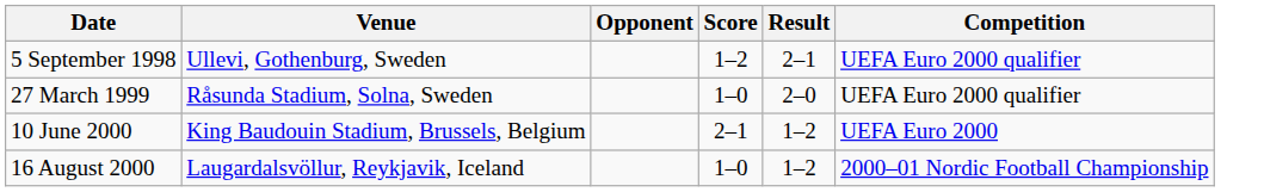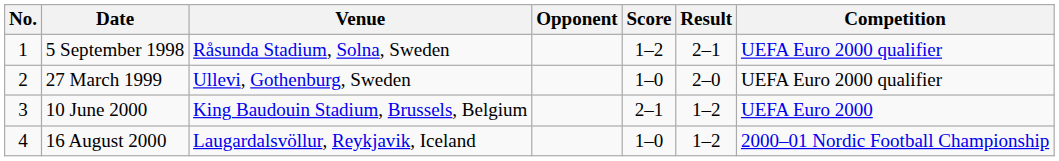 <table class="wikitable sortable">
 <tr>
+<th scope="col">No.</th>
 <th scope="col">Date</th>
 <th scope="col">Venue</th>
 <th scope="col">Opponent</th>
 <th scope="col">Score</th>
 <th scope="col">Result</th>
 <th scope="col">Competition</th>
 </tr>
 <tr>
+<td style="text-align:center">1</td>
 <td>5 September 1998</td>
-<td><a href='#'>Ullevi</a>, <a href='#'>Gothenburg</a>, Sweden</td>
+<td><a href='#'>Råsunda Stadium</a>, <a href='#'>Solna</a>, Sweden</td>
 <td></td>
 <td style="text-align:center">1–2</td>
 <td style="text-align:center">2–1</td>
 <td><a href='#'>UEFA Euro 2000 qualifier</a></td>
 </tr>
 <tr>
+<td style="text-align:center">2</td>
 <td>27 March 1999</td>
-<td><a href='#'>Råsunda Stadium</a>, <a href='#'>Solna</a>, Sweden</td>
+<td><a href='#'>Ullevi</a>, <a href='#'>Gothenburg</a>, Sweden</td>
 <td></td>
 <td style="text-align:center">1–0</td>
 <td style="text-align:center">2–0</td>
 <td>UEFA Euro 2000 qualifier</td>
 </tr>
 <tr>
+<td style="text-align:center">3</td>
 <td>10 June 2000</td>
 <td><a href='#'>King Baudouin Stadium</a>, <a href='#'>Brussels</a>, Belgium</td>
 <td></td>
 <td style="text-align:center">2–1</td>
 <td style="text-align:center">1–2</td>
 <td><a href='#'>UEFA Euro 2000</a></td>
 </tr>
 <tr>
+<td style="text-align:center">4</td>
 <td>16 August 2000</td>
 <td><a href='#'>Laugardalsvöllur</a>, <a href='#'>Reykjavik</a>, Iceland</td>
 <td></td>
 <td style="text-align:center">1–0</td>
 <td style="text-align:center">1–2</td>
 <td><a href='#'>2000–01 Nordic Football Championship</a></td>
 </tr>
 </table>
